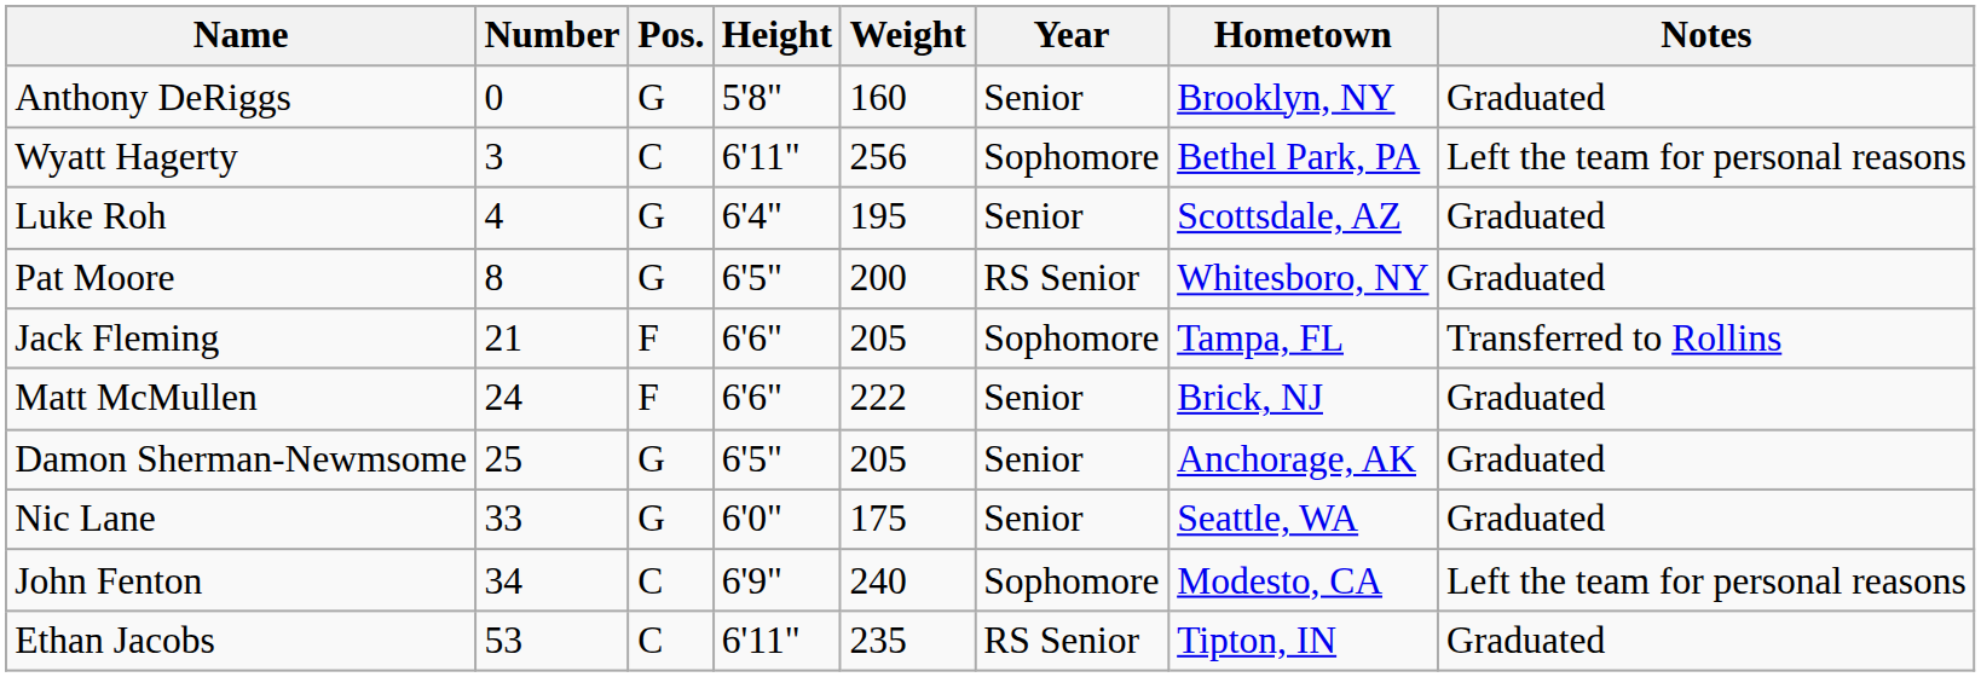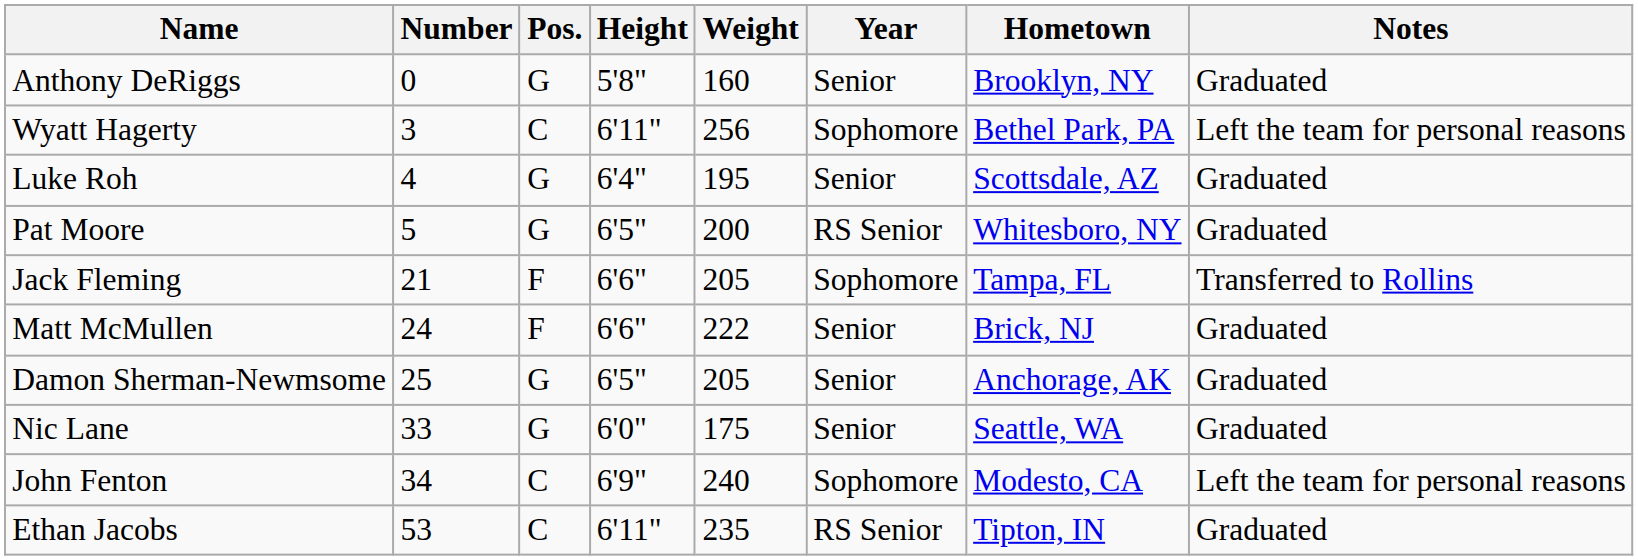 <table class="wikitable sortable" border="1">
 <tr>
 <th>Name</th>
 <th>Number</th>
 <th>Pos.</th>
 <th>Height</th>
 <th>Weight</th>
 <th>Year</th>
 <th>Hometown</th>
 <th class="unsortable">Notes</th>
 </tr>
 <tr>
 <td>Anthony DeRiggs</td>
 <td>0</td>
 <td>G</td>
 <td>5'8"</td>
 <td>160</td>
 <td>Senior</td>
 <td><a href='#'>Brooklyn, NY</a></td>
 <td>Graduated</td>
 </tr>
 <tr>
 <td>Wyatt Hagerty</td>
 <td>3</td>
 <td>C</td>
 <td>6'11"</td>
 <td>256</td>
 <td>Sophomore</td>
 <td><a href='#'>Bethel Park, PA</a></td>
 <td>Left the team for personal reasons</td>
 </tr>
 <tr>
 <td>Luke Roh</td>
 <td>4</td>
 <td>G</td>
 <td>6'4"</td>
 <td>195</td>
 <td>Senior</td>
 <td><a href='#'>Scottsdale, AZ</a></td>
 <td>Graduated</td>
 </tr>
 <tr>
 <td>Pat Moore</td>
-<td>8</td>
+<td>5</td>
 <td>G</td>
 <td>6'5"</td>
 <td>200</td>
 <td>RS Senior</td>
 <td><a href='#'>Whitesboro, NY</a></td>
 <td>Graduated</td>
 </tr>
 <tr>
 <td>Jack Fleming</td>
 <td>21</td>
 <td>F</td>
 <td>6'6"</td>
 <td>205</td>
 <td>Sophomore</td>
 <td><a href='#'>Tampa, FL</a></td>
 <td>Transferred to <a href='#'>Rollins</a></td>
 </tr>
 <tr>
 <td>Matt McMullen</td>
 <td>24</td>
 <td>F</td>
 <td>6'6"</td>
 <td>222</td>
 <td>Senior</td>
 <td><a href='#'>Brick, NJ</a></td>
 <td>Graduated</td>
 </tr>
 <tr>
 <td>Damon Sherman-Newmsome</td>
 <td>25</td>
 <td>G</td>
 <td>6'5"</td>
 <td>205</td>
 <td>Senior</td>
 <td><a href='#'>Anchorage, AK</a></td>
 <td>Graduated</td>
 </tr>
 <tr>
 <td>Nic Lane</td>
 <td>33</td>
 <td>G</td>
 <td>6'0"</td>
 <td>175</td>
 <td>Senior</td>
 <td><a href='#'>Seattle, WA</a></td>
 <td>Graduated</td>
 </tr>
 <tr>
 <td>John Fenton</td>
 <td>34</td>
 <td>C</td>
 <td>6'9"</td>
 <td>240</td>
 <td>Sophomore</td>
 <td><a href='#'>Modesto, CA</a></td>
 <td>Left the team for personal reasons</td>
 </tr>
 <tr>
 <td>Ethan Jacobs</td>
 <td>53</td>
 <td>C</td>
 <td>6'11"</td>
 <td>235</td>
 <td>RS Senior</td>
 <td><a href='#'>Tipton, IN</a></td>
 <td>Graduated</td>
 </tr>
 </table>
